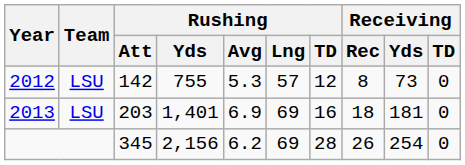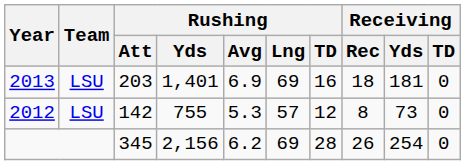 <table class="wikitable" style="text-align:center;">
 <tr>
 <th rowspan="2">Year</th>
 <th rowspan="2">Team</th>
 <th colspan="5">Rushing</th>
 <th colspan="3">Receiving</th>
 </tr>
 <tr>
 <th>Att</th>
 <th>Yds</th>
 <th>Avg</th>
 <th>Lng</th>
 <th>TD</th>
 <th>Rec</th>
 <th>Yds</th>
 <th>TD</th>
 </tr>
 <tr>
+<td><a href='#'>2013</a></td>
+<td><a href='#'>LSU</a></td>
+<td>203</td>
+<td>1,401</td>
+<td>6.9</td>
+<td>69</td>
+<td>16</td>
+<td>18</td>
+<td>181</td>
+<td>0</td>
+</tr>
+<tr>
 <td><a href='#'>2012</a></td>
 <td><a href='#'>LSU</a></td>
 <td>142</td>
 <td>755</td>
 <td>5.3</td>
 <td>57</td>
 <td>12</td>
 <td>8</td>
 <td>73</td>
-<td>0</td>
-</tr>
-<tr>
-<td><a href='#'>2013</a></td>
-<td><a href='#'>LSU</a></td>
-<td>203</td>
-<td>1,401</td>
-<td>6.9</td>
-<td>69</td>
-<td>16</td>
-<td>18</td>
-<td>181</td>
 <td>0</td>
 </tr>
 <tr>
 <td colspan=2><strong></strong></td>
 <td>345</td>
 <td>2,156</td>
 <td>6.2</td>
 <td>69</td>
 <td>28</td>
 <td>26</td>
 <td>254</td>
 <td>0</td>
 </tr>
 </table>
